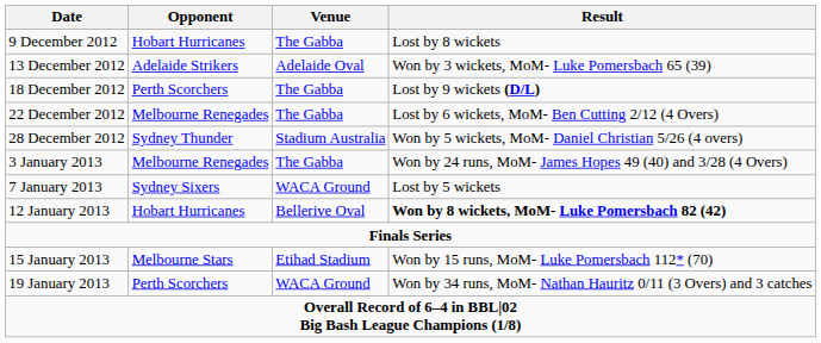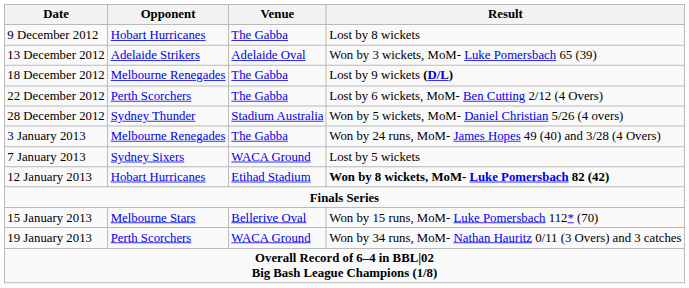 <table class="wikitable">
 <tr>
 <th>Date</th>
 <th>Opponent</th>
 <th>Venue</th>
 <th>Result</th>
 </tr>
 <tr align= style="background:#fbb; ">
 <td>9 December 2012</td>
 <td><a href='#'>Hobart Hurricanes</a></td>
 <td><a href='#'>The Gabba</a></td>
 <td>Lost by 8 wickets</td>
 </tr>
 <tr align= style="background:#c3fdb8;">
 <td>13 December 2012</td>
 <td><a href='#'>Adelaide Strikers</a></td>
 <td><a href='#'>Adelaide Oval</a></td>
 <td>Won by 3 wickets, MoM-  <a href='#'>Luke Pomersbach</a> 65 (39)</td>
 </tr>
 <tr align= style="background:#fbb; ">
 <td>18 December 2012</td>
-<td><a href='#'>Perth Scorchers</a></td>
+<td><a href='#'>Melbourne Renegades</a></td>
 <td><a href='#'>The Gabba</a></td>
 <td>Lost by 9 wickets <strong>(<a href='#'>D/L</a>)</strong></td>
 </tr>
 <tr align= style="background:#fbb; ">
 <td>22 December 2012</td>
-<td><a href='#'>Melbourne Renegades</a></td>
+<td><a href='#'>Perth Scorchers</a></td>
 <td><a href='#'>The Gabba</a></td>
 <td>Lost by 6 wickets, MoM-  <a href='#'>Ben Cutting</a> 2/12 (4 Overs)</td>
 </tr>
 <tr align= style="background:#c3fdb8;">
 <td>28 December 2012</td>
 <td><a href='#'>Sydney Thunder</a></td>
 <td><a href='#'>Stadium Australia</a></td>
 <td>Won by 5 wickets, MoM-  <a href='#'>Daniel Christian</a> 5/26 (4 overs)</td>
 </tr>
 <tr align= style="background:#c3fdb8;">
 <td>3 January 2013</td>
 <td><a href='#'>Melbourne Renegades</a></td>
 <td><a href='#'>The Gabba</a></td>
 <td>Won by 24 runs, MoM-  <a href='#'>James Hopes</a> 49 (40) and 3/28 (4 Overs)</td>
 </tr>
 <tr align= style="background:#fbb; ">
 <td>7 January 2013</td>
 <td><a href='#'>Sydney Sixers</a></td>
 <td><a href='#'>WACA Ground</a></td>
 <td>Lost by 5 wickets</td>
 </tr>
 <tr align= style="background:#c3fdb8;">
 <td>12 January 2013</td>
 <td><a href='#'>Hobart Hurricanes</a></td>
-<td><a href='#'>Bellerive Oval</a></td>
+<td><a href='#'>Etihad Stadium</a></td>
 <td><strong>Won by 8 wickets, MoM-  <a href='#'>Luke Pomersbach</a> 82 (42)</strong></td>
 </tr>
 <tr>
 <td colspan="4" style="text-align: center; "><strong>Finals Series</strong></td>
 </tr>
 <tr align= style="background:#c3fdb8;">
 <td>15 January 2013</td>
 <td><a href='#'>Melbourne Stars</a></td>
-<td><a href='#'>Etihad Stadium</a></td>
+<td><a href='#'>Bellerive Oval</a></td>
 <td>Won by 15 runs, MoM-  <a href='#'>Luke Pomersbach</a> 112<a href='#'>*</a> (70)</td>
 </tr>
 <tr align= style="background:#c3fdb8;">
 <td>19 January 2013</td>
 <td><a href='#'>Perth Scorchers</a></td>
 <td><a href='#'>WACA Ground</a></td>
 <td>Won by 34 runs, MoM-  <a href='#'>Nathan Hauritz</a> 0/11 (3 Overs) and 3 catches</td>
 </tr>
 <tr>
 <td colspan="4" style="text-align: center; "><strong>Overall Record of 6–4 in BBL|02</strong><br><strong>Big Bash League Champions (1/8)</strong></td>
 </tr>
 </table>
